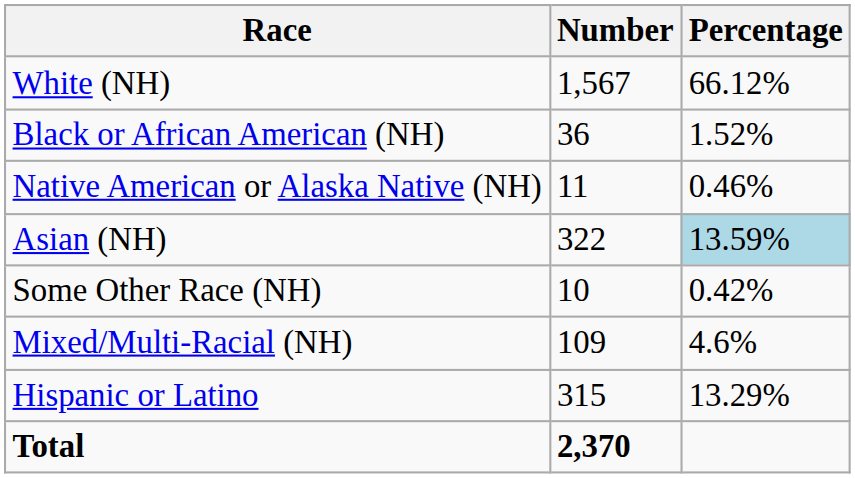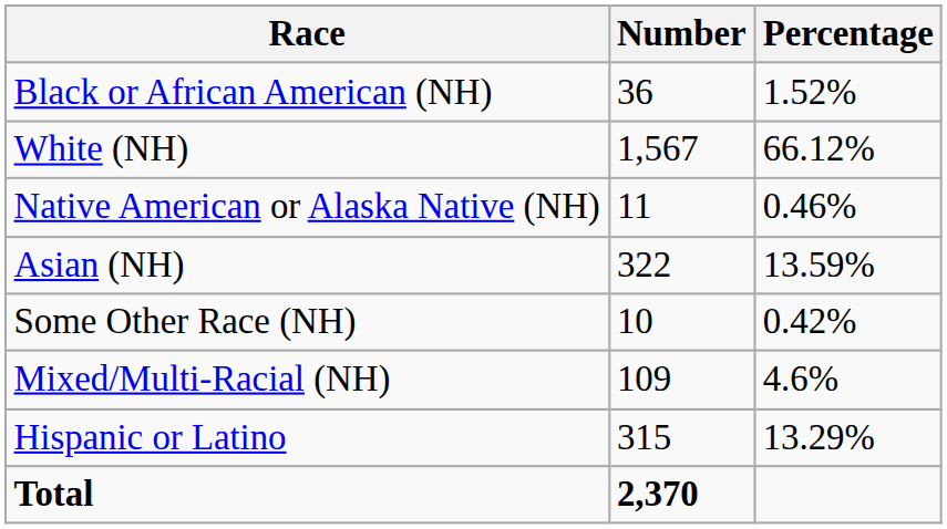 <table class="wikitable">
 <tr>
 <th>Race</th>
 <th>Number</th>
 <th>Percentage</th>
 </tr>
 <tr>
+<td><a href='#'>Black or African American</a> (NH)</td>
+<td>36</td>
+<td>1.52%</td>
+</tr>
+<tr>
 <td><a href='#'>White</a> (NH)</td>
 <td>1,567</td>
 <td>66.12%</td>
-</tr>
-<tr>
-<td><a href='#'>Black or African American</a> (NH)</td>
-<td>36</td>
-<td>1.52%</td>
 </tr>
 <tr>
 <td><a href='#'>Native American</a> or <a href='#'>Alaska Native</a> (NH)</td>
 <td>11</td>
 <td>0.46%</td>
 </tr>
 <tr>
 <td><a href='#'>Asian</a> (NH)</td>
 <td>322</td>
-<td style="background: lightblue;">13.59%</td>
+<td>13.59%</td>
 </tr>
 <tr>
 <td>Some Other Race (NH)</td>
 <td>10</td>
 <td>0.42%</td>
 </tr>
 <tr>
 <td><a href='#'>Mixed/Multi-Racial</a> (NH)</td>
 <td>109</td>
 <td>4.6%</td>
 </tr>
 <tr>
 <td><a href='#'>Hispanic or Latino</a></td>
 <td>315</td>
 <td>13.29%</td>
 </tr>
 <tr>
 <td><strong>Total</strong></td>
 <td><strong>2,370</strong></td>
 <td></td>
 </tr>
 </table>
